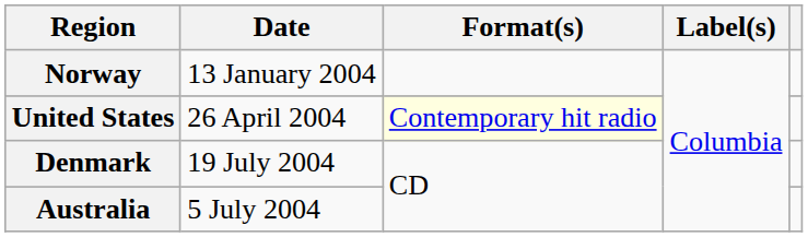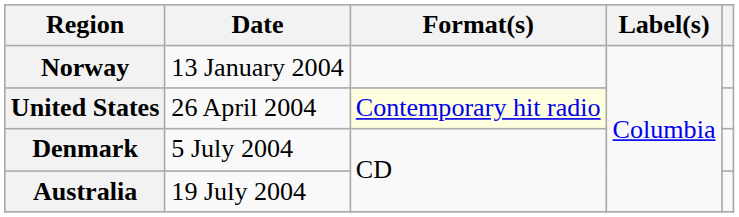 <table class="wikitable plainrowheaders">
 <tr>
 <th scope="col">Region</th>
 <th scope="col">Date</th>
 <th scope="col">Format(s)</th>
 <th scope="col">Label(s)</th>
 <th scope="col"></th>
 </tr>
 <tr>
 <th scope="row">Norway</th>
 <td>13 January 2004</td>
 <td></td>
 <td rowspan="4"><a href='#'>Columbia</a></td>
 <td></td>
 </tr>
 <tr>
 <th scope="row">United States</th>
 <td>26 April 2004</td>
 <td style="background: lightyellow;"><a href='#'>Contemporary hit radio</a></td>
 <td></td>
 </tr>
 <tr>
 <th scope="row">Denmark</th>
-<td>19 July 2004</td>
+<td>5 July 2004</td>
 <td rowspan="2">CD</td>
 <td></td>
 </tr>
 <tr>
 <th scope="row">Australia</th>
-<td>5 July 2004</td>
+<td>19 July 2004</td>
 <td></td>
 </tr>
 </table>
